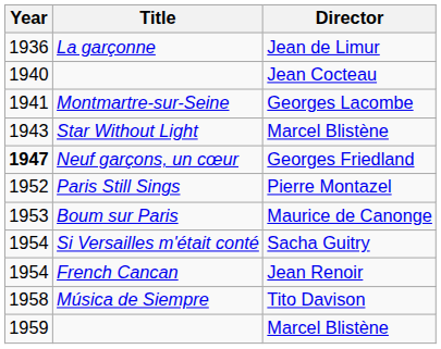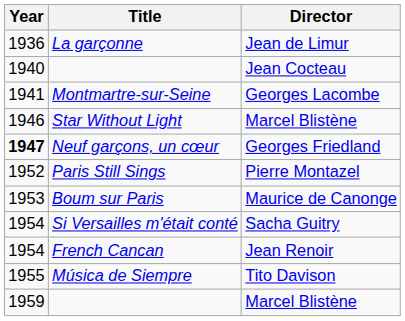 <table class="wikitable sortable">
 <tr>
 <th>Year</th>
 <th>Title</th>
 <th>Director</th>
 </tr>
 <tr>
 <td>1936</td>
 <td><em><a href='#'>La garçonne</a></em></td>
 <td><a href='#'>Jean de Limur</a></td>
 </tr>
 <tr>
 <td>1940</td>
 <td><em></em></td>
 <td><a href='#'>Jean Cocteau</a></td>
 </tr>
 <tr>
 <td>1941</td>
 <td><em><a href='#'>Montmartre-sur-Seine</a></em></td>
 <td><a href='#'>Georges Lacombe</a></td>
 </tr>
 <tr>
-<td>1943</td>
+<td>1946</td>
 <td><em><a href='#'>Star Without Light</a></em></td>
 <td><a href='#'>Marcel Blistène</a></td>
 </tr>
 <tr>
 <td><strong>1947</strong></td>
 <td><em><a href='#'>Neuf garçons, un cœur</a></em></td>
 <td><a href='#'>Georges Friedland</a></td>
 </tr>
 <tr>
 <td>1952</td>
 <td><em><a href='#'>Paris Still Sings</a></em></td>
 <td><a href='#'>Pierre Montazel</a></td>
 </tr>
 <tr>
 <td>1953</td>
 <td><em><a href='#'>Boum sur Paris</a></em></td>
 <td><a href='#'>Maurice de Canonge</a></td>
 </tr>
 <tr>
 <td>1954</td>
 <td><em><a href='#'>Si Versailles m'était conté</a></em></td>
 <td><a href='#'>Sacha Guitry</a></td>
 </tr>
 <tr>
 <td>1954</td>
 <td><em><a href='#'>French Cancan</a></em></td>
 <td><a href='#'>Jean Renoir</a></td>
 </tr>
 <tr>
-<td>1958</td>
+<td>1955</td>
 <td><em><a href='#'>Música de Siempre</a></em></td>
 <td><a href='#'>Tito Davison</a></td>
 </tr>
 <tr>
 <td>1959</td>
 <td><em></em></td>
 <td><a href='#'>Marcel Blistène</a></td>
 </tr>
 </table>
